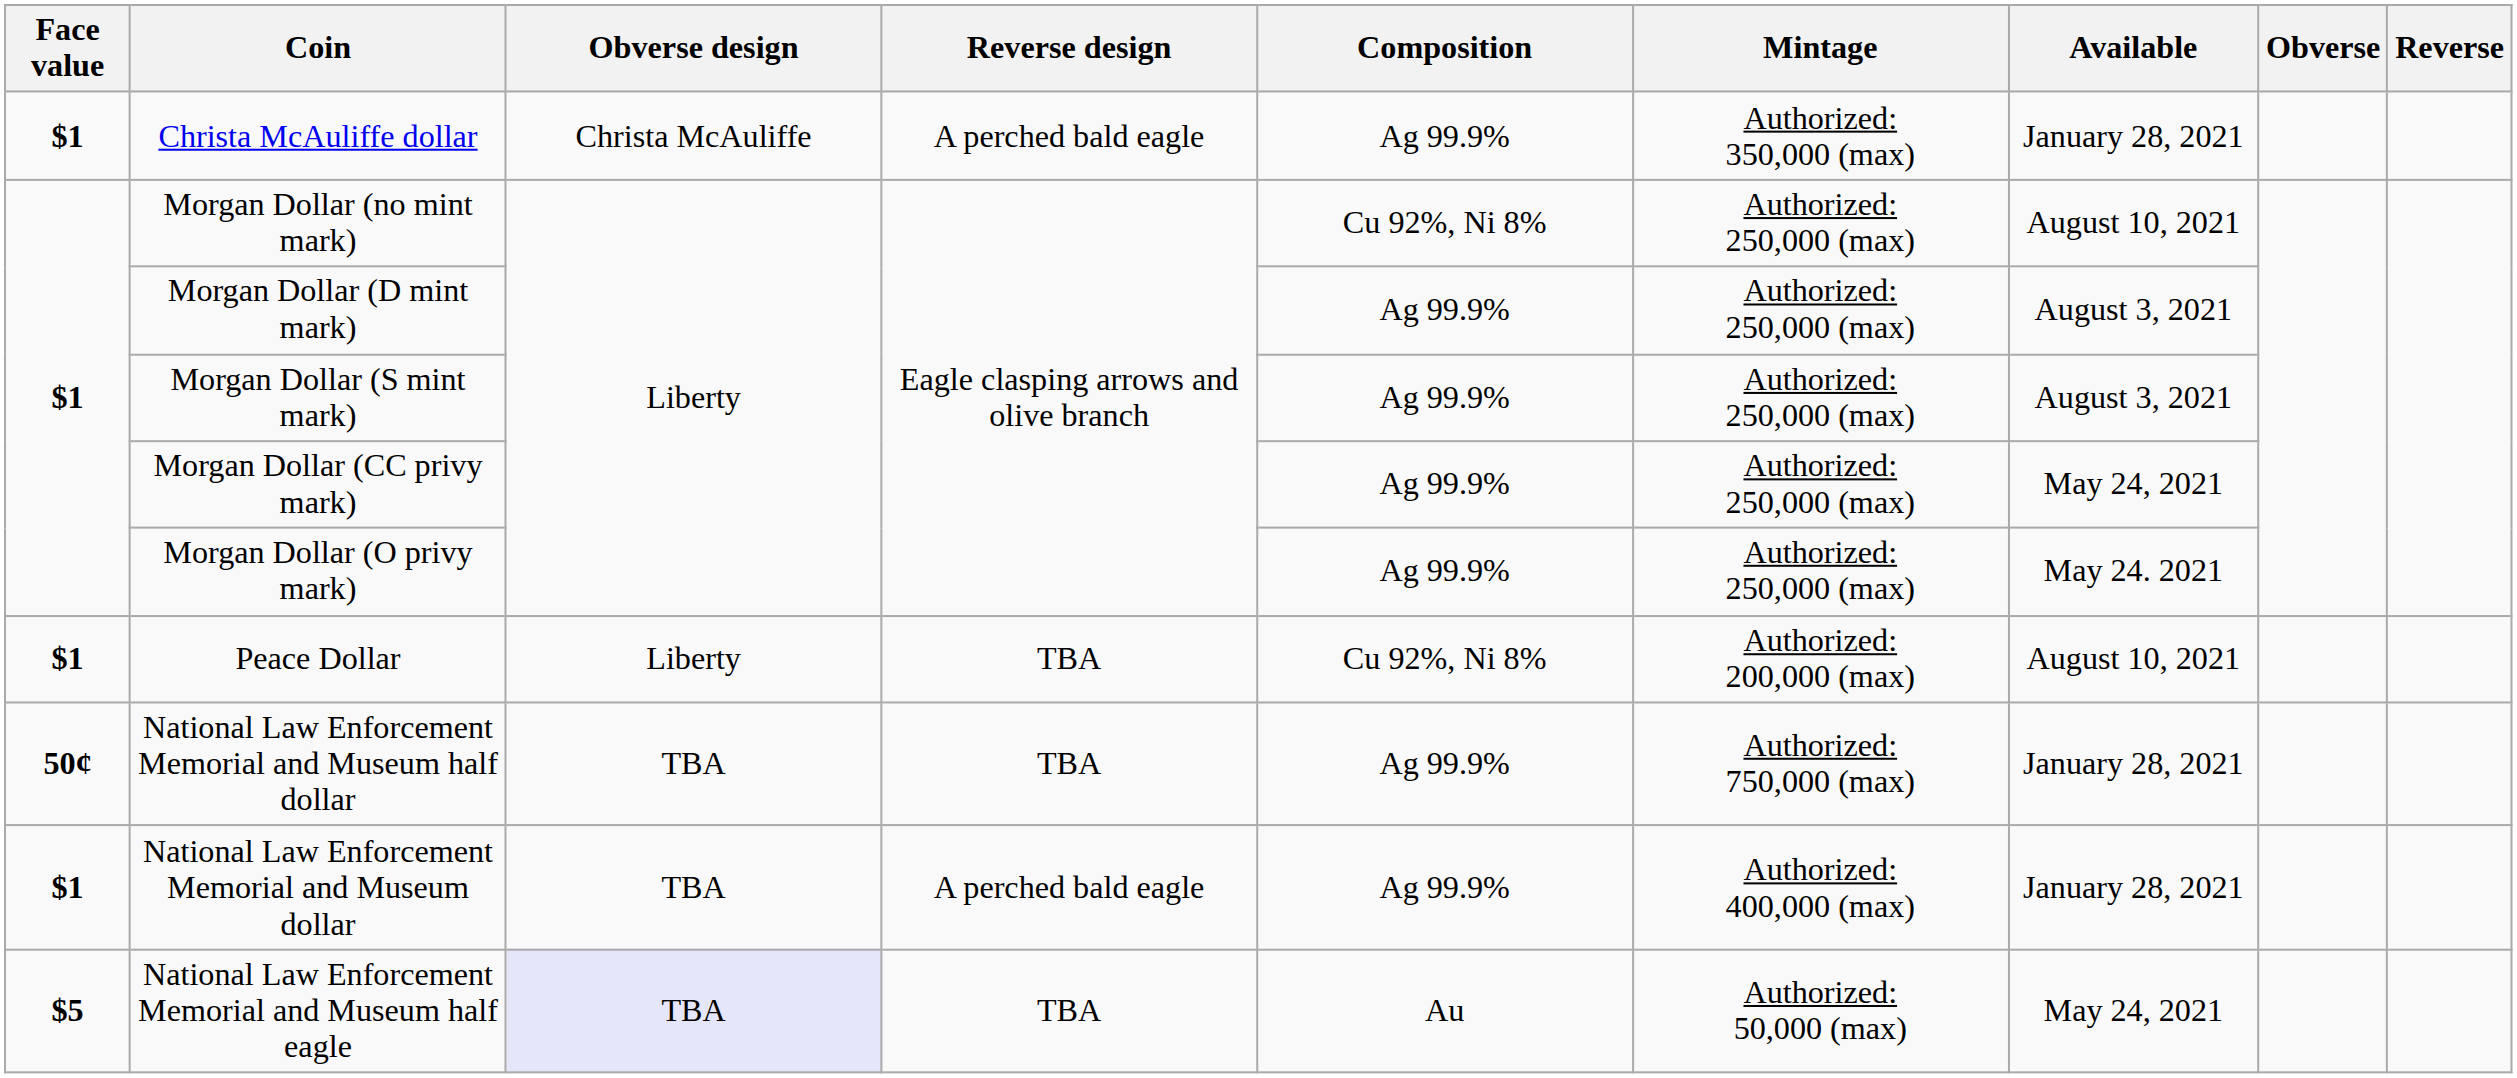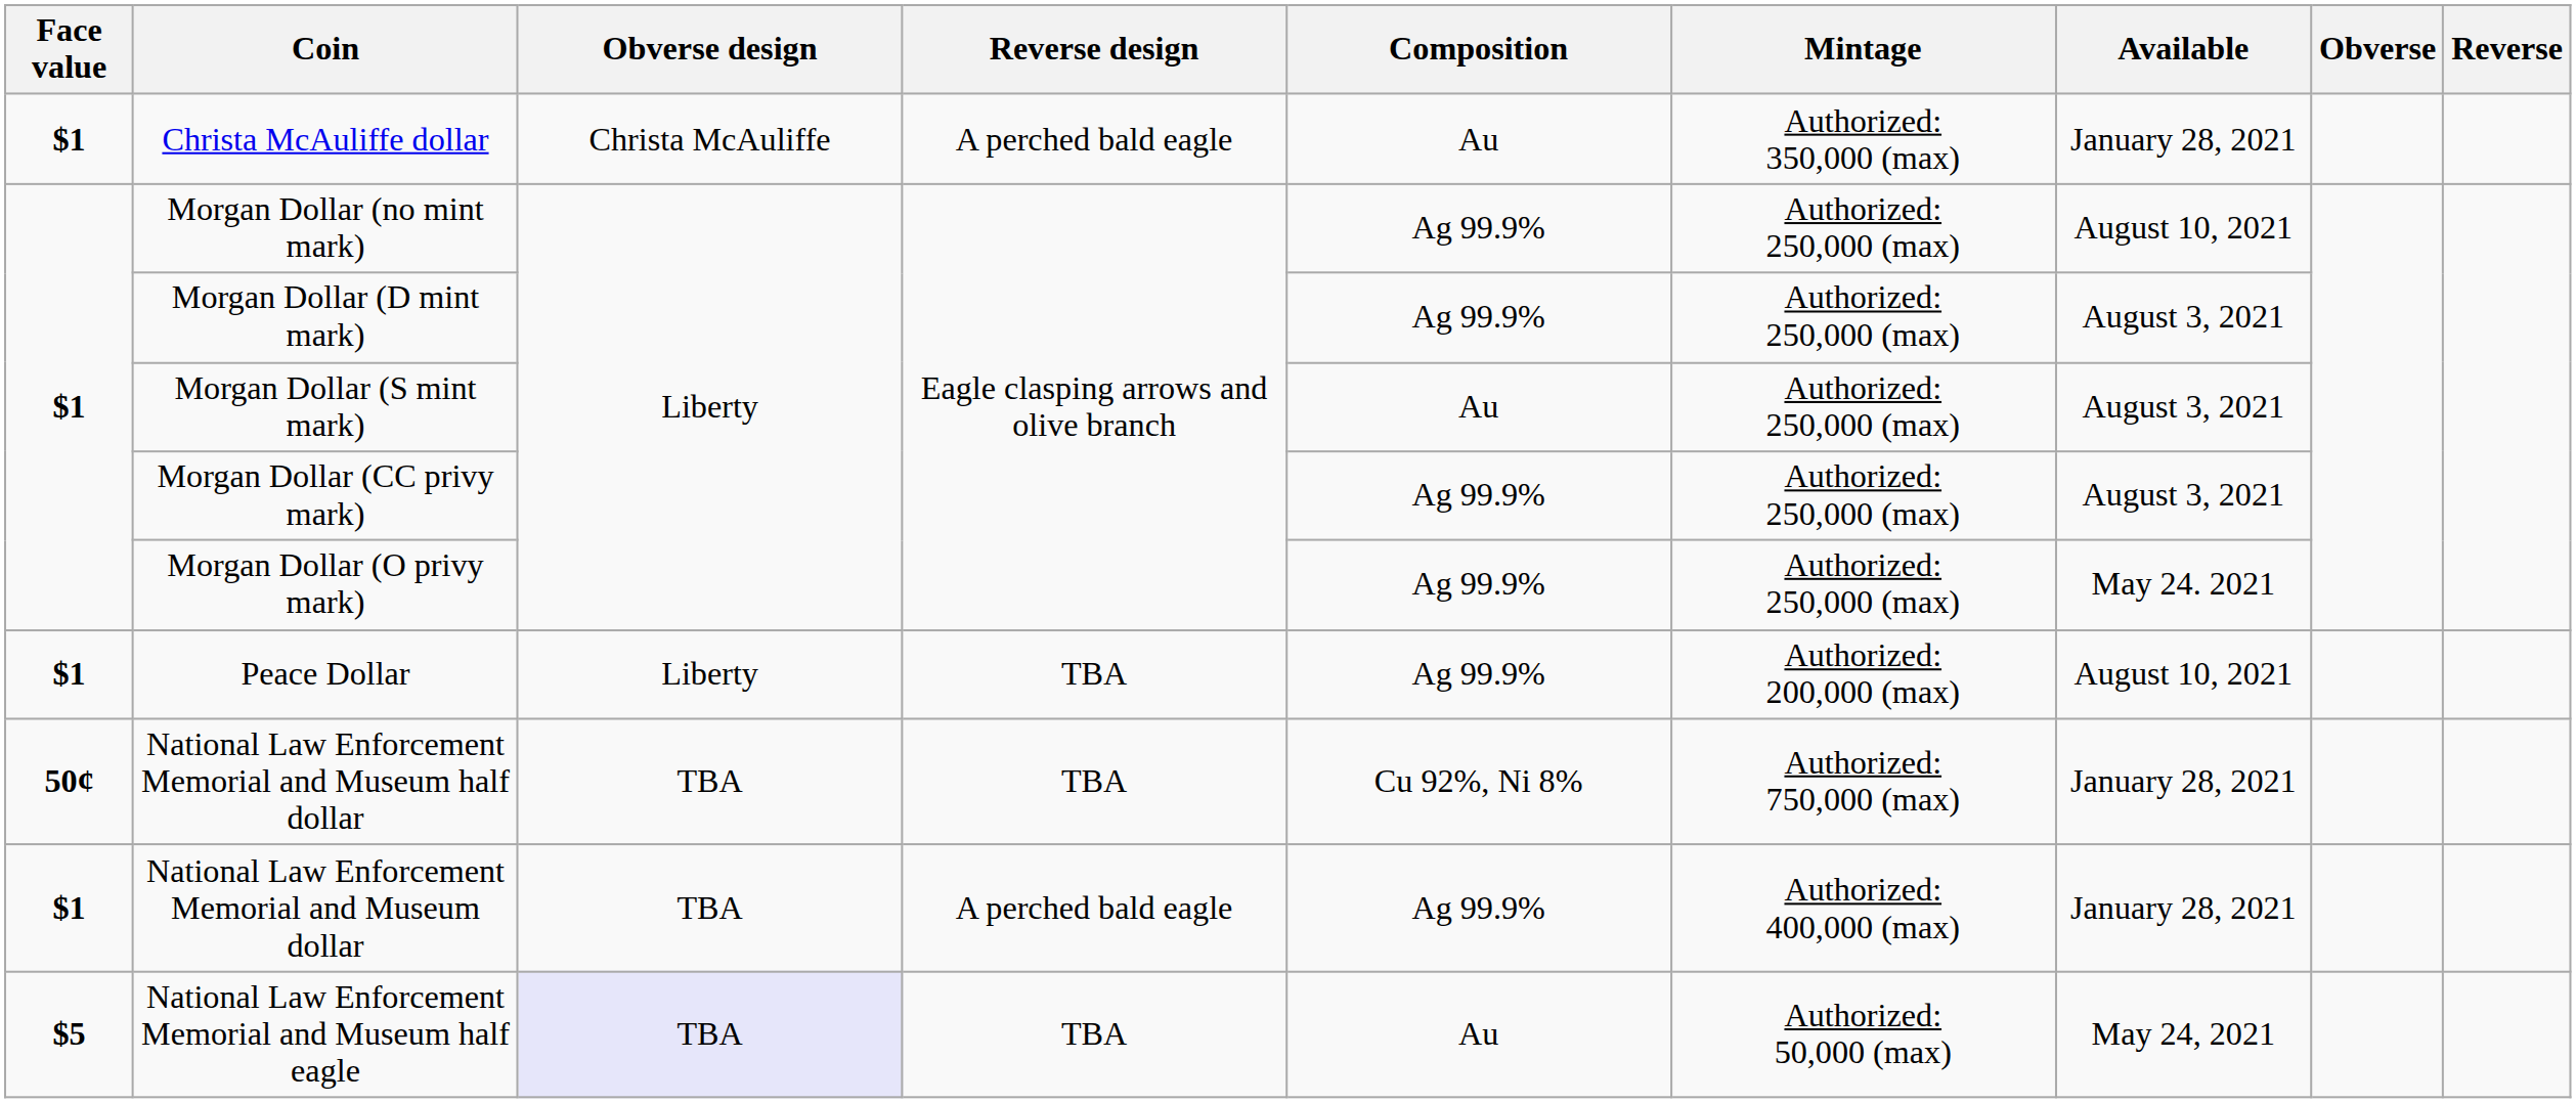 <table class="wikitable">
 <tr>
 <th width="5%">Face value</th>
 <th width="15%">Coin</th>
 <th width="15%">Obverse design</th>
 <th width="15%">Reverse design</th>
 <th width="15%">Composition</th>
 <th width="15%">Mintage</th>
 <th width="10%">Available</th>
 <th>Obverse</th>
 <th>Reverse</th>
 </tr>
 <tr>
 <td align="center"><strong>$1</strong></td>
 <td align="center"><a href='#'>Christa McAuliffe dollar</a></td>
 <td align="center">Christa McAuliffe</td>
 <td align="center">A perched bald eagle</td>
-<td align="center">Ag 99.9%</td>
+<td align="center">Au</td>
 <td align="center"><u>Authorized:</u><br>350,000 (max)</td>
 <td align="center">January 28, 2021</td>
 <td></td>
 <td></td>
 </tr>
 <tr>
 <td align="center" rowspan=5><strong>$1</strong></td>
 <td align="center">Morgan Dollar (no mint mark)</td>
 <td align="center" rowspan=5>Liberty</td>
 <td align="center" rowspan=5>Eagle clasping arrows and olive branch</td>
-<td align="center">Cu 92%, Ni 8%</td>
+<td align="center">Ag 99.9%</td>
 <td align="center"><u>Authorized:</u><br>250,000 (max)</td>
 <td align="center">August 10, 2021</td>
 <td rowspan=5></td>
 <td rowspan=5></td>
 </tr>
 <tr>
 <td align="center">Morgan Dollar (D mint mark)</td>
 <td align="center">Ag 99.9%</td>
 <td align="center"><u>Authorized:</u><br>250,000 (max)</td>
 <td align="center">August 3, 2021</td>
 </tr>
 <tr>
 <td align="center">Morgan Dollar (S mint mark)</td>
-<td align="center">Ag 99.9%</td>
+<td align="center">Au</td>
 <td align="center"><u>Authorized:</u><br>250,000 (max)</td>
 <td align="center">August 3, 2021</td>
 </tr>
 <tr>
 <td align="center">Morgan Dollar (CC privy mark)</td>
 <td align="center">Ag 99.9%</td>
 <td align="center"><u>Authorized:</u><br>250,000 (max)</td>
-<td align="center">May 24, 2021</td>
+<td align="center">August 3, 2021</td>
 </tr>
 <tr>
 <td align="center">Morgan Dollar (O privy mark)</td>
 <td align="center">Ag 99.9%</td>
 <td align="center"><u>Authorized:</u><br>250,000 (max)</td>
 <td align="center">May 24. 2021</td>
 </tr>
 <tr>
 <td align="center"><strong>$1</strong></td>
 <td align="center">Peace Dollar</td>
 <td align="center">Liberty</td>
 <td align="center">TBA</td>
-<td align="center">Cu 92%, Ni 8%</td>
+<td align="center">Ag 99.9%</td>
 <td align="center"><u>Authorized:</u><br>200,000 (max)</td>
 <td align="center">August 10, 2021</td>
 <td></td>
 <td></td>
 </tr>
 <tr>
 <td align="center"><strong>50¢</strong></td>
 <td align="center">National Law Enforcement Memorial and Museum half dollar</td>
 <td align="center">TBA</td>
 <td align="center">TBA</td>
-<td align="center">Ag 99.9%</td>
+<td align="center">Cu 92%, Ni 8%</td>
 <td align="center"><u>Authorized:</u><br>750,000 (max)</td>
 <td align="center">January 28, 2021</td>
 <td></td>
 <td></td>
 </tr>
 <tr>
 <td align="center"><strong>$1</strong></td>
 <td align="center">National Law Enforcement Memorial and Museum dollar</td>
 <td align="center">TBA</td>
 <td align="center">A perched bald eagle</td>
 <td align="center">Ag 99.9%</td>
 <td align="center"><u>Authorized:</u><br>400,000 (max)</td>
 <td align="center">January 28, 2021</td>
 <td></td>
 <td></td>
 </tr>
 <tr>
 <td align="center"><strong>$5</strong></td>
 <td align="center">National Law Enforcement Memorial and Museum half eagle</td>
 <td align="center" style="background: lavender;">TBA</td>
 <td align="center">TBA</td>
 <td align="center">Au</td>
 <td align="center"><u>Authorized:</u><br>50,000 (max)</td>
 <td align="center">May 24, 2021</td>
 <td></td>
 <td></td>
 </tr>
 </table>
